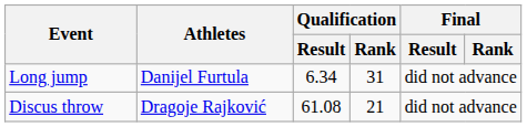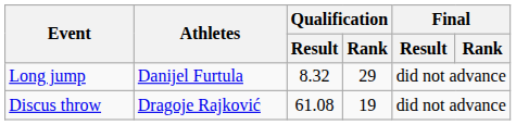 <table class="wikitable" border="1" style="font-size:90%">
 <tr>
 <th rowspan="2" width=100>Event</th>
 <th rowspan="2" width=120>Athletes</th>
 <th colspan="2">Qualification</th>
 <th colspan="2">Final</th>
 </tr>
 <tr>
 <th>Result</th>
 <th>Rank</th>
 <th>Result</th>
 <th>Rank</th>
 </tr>
 <tr>
 <td><a href='#'>Long jump</a></td>
 <td><a href='#'>Danijel Furtula</a></td>
-<td align=center>6.34</td>
-<td align=center>31</td>
+<td align=center>8.32</td>
+<td align=center>29</td>
 <td align=center colspan="2">did not advance</td>
 </tr>
 <tr>
 <td><a href='#'>Discus throw</a></td>
 <td><a href='#'>Dragoje Rajković</a></td>
 <td align=center>61.08</td>
-<td align=center>21</td>
+<td align=center>19</td>
 <td align=center colspan="2">did not advance</td>
 </tr>
 </table>
